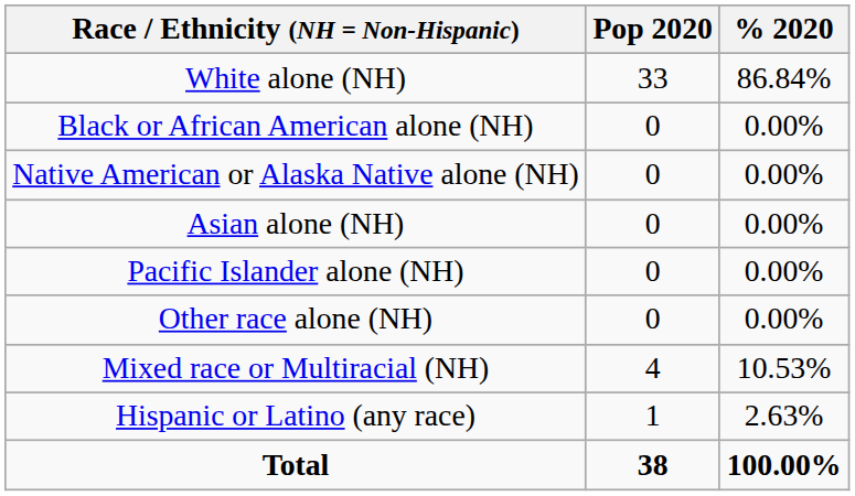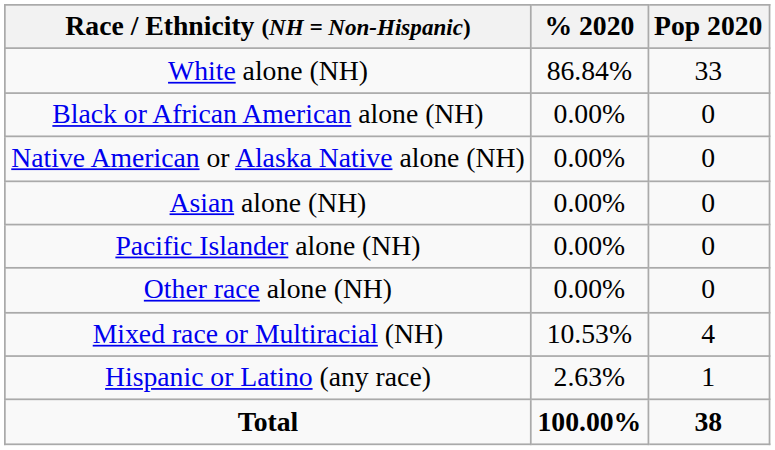 <table class="wikitable" style="text-align:center;">
 <tr>
 <th>Race / Ethnicity <small>(<em>NH = Non-Hispanic</em>)</small></th>
+<th>% 2020</th>
 <th>Pop 2020</th>
-<th>% 2020</th>
 </tr>
 <tr>
 <td><a href='#'>White</a> alone (NH)</td>
+<td>86.84%</td>
 <td>33</td>
-<td>86.84%</td>
 </tr>
 <tr>
 <td><a href='#'>Black or African American</a> alone (NH)</td>
+<td>0.00%</td>
 <td>0</td>
-<td>0.00%</td>
 </tr>
 <tr>
 <td><a href='#'>Native American</a> or <a href='#'>Alaska Native</a> alone (NH)</td>
+<td>0.00%</td>
 <td>0</td>
-<td>0.00%</td>
 </tr>
 <tr>
 <td><a href='#'>Asian</a> alone (NH)</td>
+<td>0.00%</td>
 <td>0</td>
-<td>0.00%</td>
 </tr>
 <tr>
 <td><a href='#'>Pacific Islander</a> alone (NH)</td>
+<td>0.00%</td>
 <td>0</td>
-<td>0.00%</td>
 </tr>
 <tr>
 <td><a href='#'>Other race</a> alone (NH)</td>
+<td>0.00%</td>
 <td>0</td>
-<td>0.00%</td>
 </tr>
 <tr>
 <td><a href='#'>Mixed race or Multiracial</a> (NH)</td>
+<td>10.53%</td>
 <td>4</td>
-<td>10.53%</td>
 </tr>
 <tr>
 <td><a href='#'>Hispanic or Latino</a> (any race)</td>
+<td>2.63%</td>
 <td>1</td>
-<td>2.63%</td>
 </tr>
 <tr>
 <td><strong>Total</strong></td>
+<td><strong>100.00%</strong></td>
 <td><strong>38</strong></td>
-<td><strong>100.00%</strong></td>
 </tr>
 </table>
